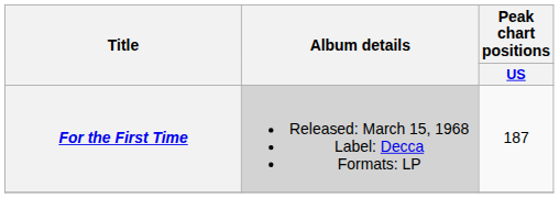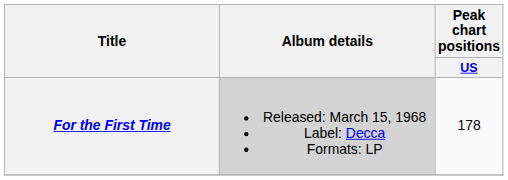 <table class="wikitable plainrowheaders" style="text-align:center;">
 <tr>
 <th scope="col" rowspan="2" style="width:15em;">Title</th>
 <th scope="col" rowspan="2" style="width:15em;">Album details</th>
 <th scope="col" colspan="1">Peak chart positions</th>
 </tr>
 <tr>
 <th scope="col" style="width:3em;font-size:90%;"><a href='#'>US</a><br></th>
 </tr>
 <tr>
 <th scope="row"><em><a href='#'>For the First Time</a></em><br></th>
 <td style="background: lightgrey;"><br><ul><li>Released: March 15, 1968</li><li>Label: <a href='#'>Decca</a></li><li>Formats: LP</li></ul></td>
-<td>187</td>
+<td>178</td>
 </tr>
 <tr>
 </tr>
 </table>
